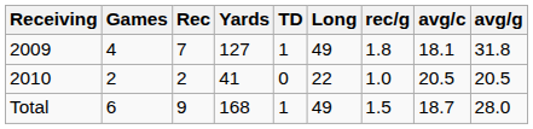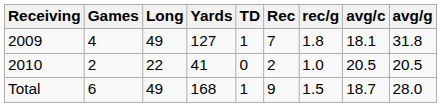 <table class="wikitable">
 <tr>
 <th><strong>Receiving</strong></th>
 <th>Games</th>
-<th>Rec</th>
+<th>Long</th>
 <th>Yards</th>
 <th>TD</th>
-<th>Long</th>
+<th>Rec</th>
 <th>rec/g</th>
 <th>avg/c</th>
 <th>avg/g</th>
 </tr>
 <tr>
 <td>2009</td>
 <td>4</td>
-<td>7</td>
+<td>49</td>
 <td>127</td>
 <td>1</td>
-<td>49</td>
+<td>7</td>
 <td>1.8</td>
 <td>18.1</td>
 <td>31.8</td>
 </tr>
 <tr>
 <td>2010</td>
 <td>2</td>
-<td>2</td>
+<td>22</td>
 <td>41</td>
 <td>0</td>
-<td>22</td>
+<td>2</td>
 <td>1.0</td>
 <td>20.5</td>
 <td>20.5</td>
 </tr>
 <tr>
 <td>Total</td>
 <td>6</td>
-<td>9</td>
+<td>49</td>
 <td>168</td>
 <td>1</td>
-<td>49</td>
+<td>9</td>
 <td>1.5</td>
 <td>18.7</td>
 <td>28.0</td>
 </tr>
 </table>
